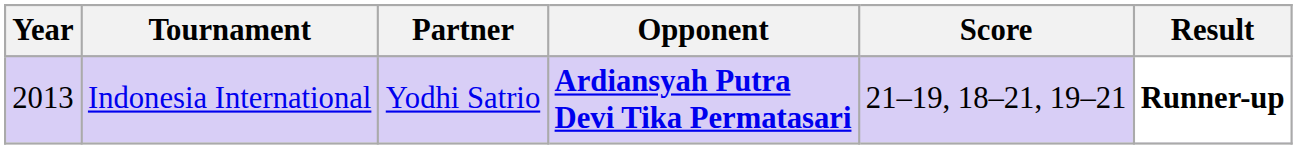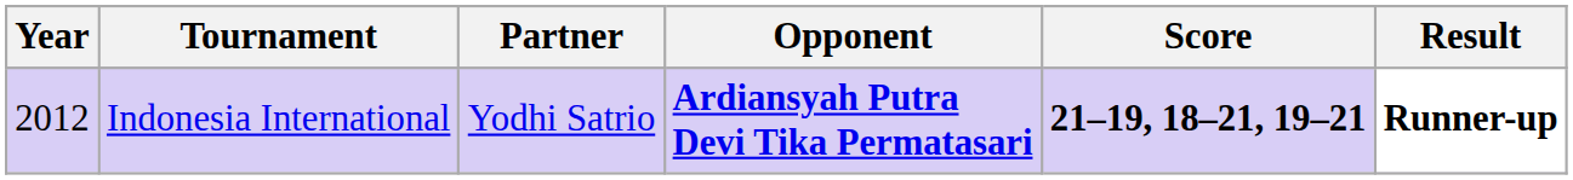 <table class="sortable wikitable" style="font-size: 90%">
 <tr>
 <th>Year</th>
 <th>Tournament</th>
 <th>Partner</th>
 <th>Opponent</th>
 <th>Score</th>
 <th>Result</th>
 </tr>
 <tr style="background:#D8CEF6">
-<td align="center">2013</td>
+<td align="center">2012</td>
 <td align="left"><a href='#'>Indonesia International</a></td>
 <td align="left"> <a href='#'>Yodhi Satrio</a></td>
 <td align="left"><strong> <a href='#'>Ardiansyah Putra</a> <br>  <a href='#'>Devi Tika Permatasari</a></strong></td>
-<td align="left">21–19, 18–21, 19–21</td>
+<td align="left"><strong>21–19, 18–21, 19–21</strong></td>
 <td style="text-align:left; background:white"> <strong>Runner-up</strong></td>
 </tr>
 </table>
